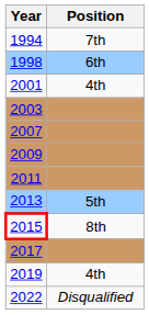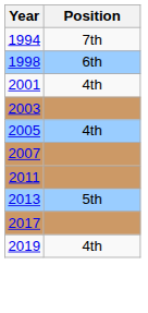 <table class="wikitable" style="text-align: center;">
 <tr>
 <th>Year</th>
 <th width="100">Position</th>
 </tr>
 <tr>
 <td> <a href='#'>1994</a></td>
 <td>7th</td>
 </tr>
 <tr style="background:#9acdff;">
 <td> <a href='#'>1998</a></td>
 <td>6th</td>
 </tr>
 <tr>
 <td> <a href='#'>2001</a></td>
 <td>4th</td>
 </tr>
 <tr bgcolor=cc9966>
 <td> <a href='#'>2003</a></td>
 <td></td>
 </tr>
+<tr style="background:#9acdff;">
+<td> <a href='#'>2005</a></td>
+<td>4th</td>
+</tr>
 <tr bgcolor=cc9966>
 <td> <a href='#'>2007</a></td>
-<td></td>
-</tr>
-<tr bgcolor=cc9966>
-<td> <a href='#'>2009</a></td>
 <td></td>
 </tr>
 <tr bgcolor=cc9966>
 <td> <a href='#'>2011</a></td>
 <td></td>
 </tr>
 <tr style="background:#9acdff;">
 <td> <a href='#'>2013</a></td>
 <td>5th</td>
 </tr>
-<tr>
-<td style="border: 3px solid red"> <a href='#'>2015</a></td>
-<td>8th</td>
-</tr>
 <tr bgcolor=cc9966>
 <td> <a href='#'>2017</a></td>
 <td></td>
 </tr>
 <tr>
 <td> <a href='#'>2019</a></td>
 <td>4th</td>
 </tr>
-<tr>
-<td> <a href='#'>2022</a></td>
-<td><em>Disqualified</em></td>
-</tr>
 </table>
